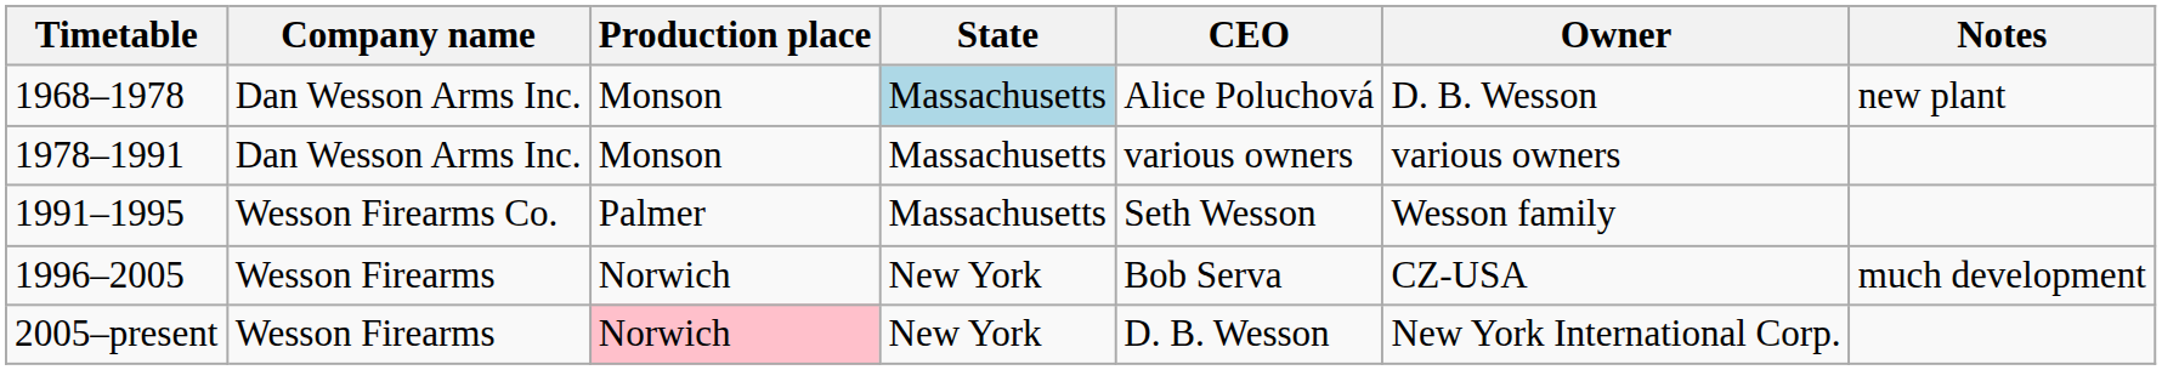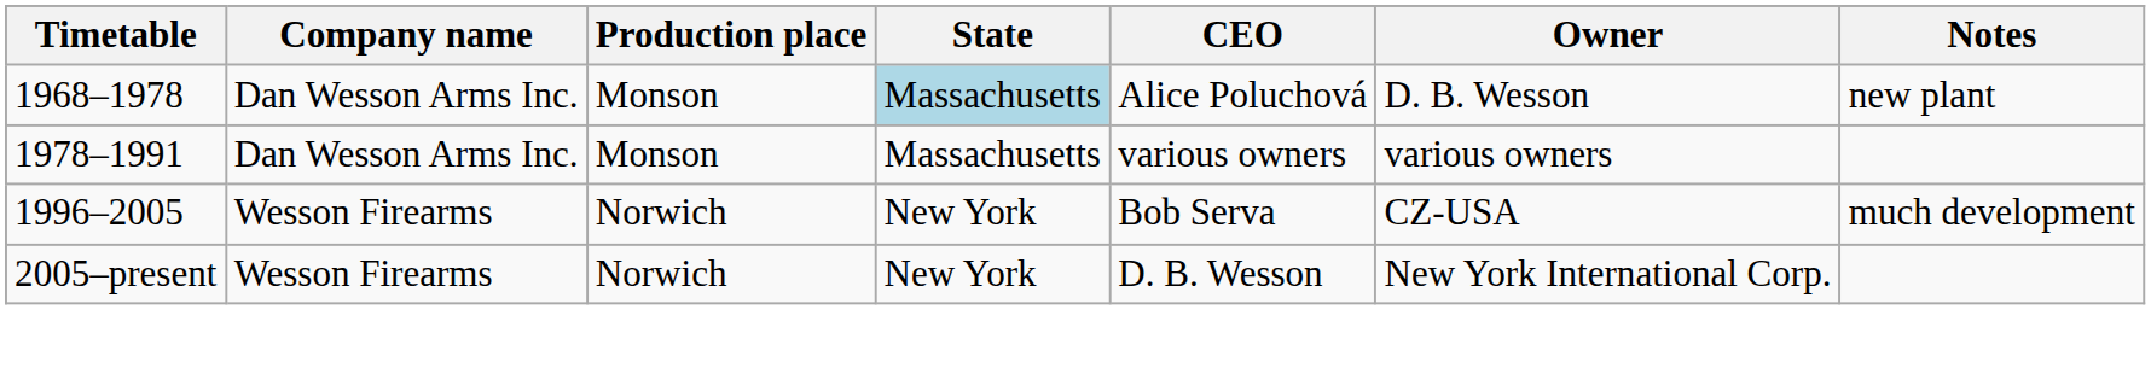 <table class="wikitable">
 <tr>
 <th rowspan="1">Timetable</th>
 <th rowspan="1">Company name</th>
 <th rowspan="1">Production place</th>
 <th rowspan="1">State</th>
 <th rowspan="1">CEO</th>
 <th rowspan="1">Owner</th>
 <th rowspan="1">Notes</th>
 </tr>
 <tr>
 <td rowspan="1">1968–1978</td>
 <td>Dan Wesson Arms Inc.</td>
 <td>Monson</td>
 <td style="background: lightblue;">Massachusetts</td>
 <td>Alice Poluchová</td>
 <td>D. B. Wesson</td>
 <td>new plant</td>
 </tr>
 <tr>
 <td rowspan="1">1978–1991</td>
 <td>Dan Wesson Arms Inc.</td>
 <td>Monson</td>
 <td>Massachusetts</td>
 <td>various owners</td>
 <td>various owners</td>
 <td></td>
 </tr>
 <tr>
-<td rowspan="1">1991–1995</td>
-<td>Wesson Firearms  Co.</td>
-<td>Palmer</td>
-<td>Massachusetts</td>
-<td>Seth Wesson</td>
-<td>Wesson family</td>
-<td></td>
-</tr>
-<tr>
 <td rowspan="1">1996–2005</td>
 <td>Wesson Firearms</td>
 <td>Norwich</td>
 <td>New York</td>
 <td>Bob Serva</td>
 <td>CZ-USA</td>
 <td>much development</td>
 </tr>
 <tr>
 <td rowspan="1">2005–present</td>
 <td>Wesson Firearms</td>
-<td style="background: pink;">Norwich</td>
+<td>Norwich</td>
 <td>New York</td>
 <td>D. B. Wesson</td>
 <td>New York International Corp.</td>
 <td></td>
 </tr>
 </table>
